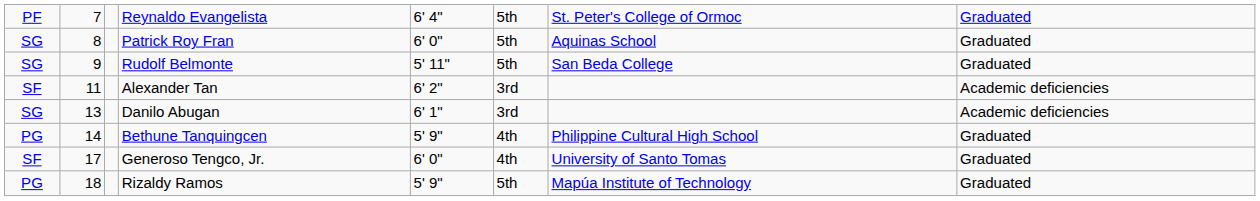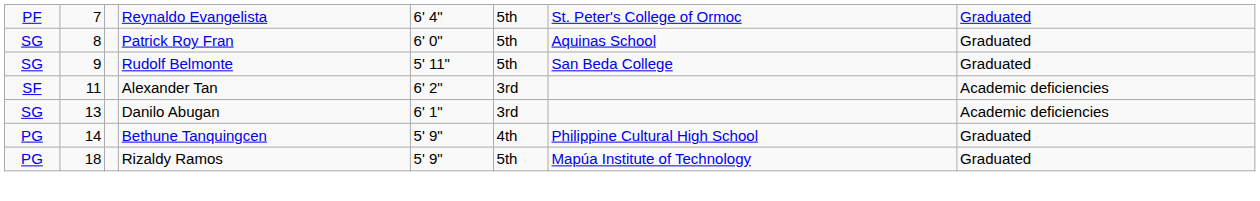 <table class=wikitable width=100% style=font-size:95%>
 <tr>
 <td align=center><a href='#'>PF</a></td>
 <td align=right>7</td>
 <td></td>
 <td><a href='#'>Reynaldo Evangelista</a></td>
 <td>6' 4"</td>
 <td>5th</td>
 <td><a href='#'>St. Peter's College of Ormoc</a></td>
 <td><a href='#'>Graduated</a></td>
 </tr>
 <tr>
 <td align=center><a href='#'>SG</a></td>
 <td align=right>8</td>
 <td></td>
 <td><a href='#'>Patrick Roy Fran</a></td>
 <td>6' 0"</td>
 <td>5th</td>
 <td><a href='#'>Aquinas School</a></td>
 <td>Graduated</td>
 </tr>
 <tr>
 <td align=center><a href='#'>SG</a></td>
 <td align=right>9</td>
 <td></td>
 <td><a href='#'>Rudolf Belmonte</a></td>
 <td>5' 11"</td>
 <td>5th</td>
 <td><a href='#'>San Beda College</a></td>
 <td>Graduated</td>
 </tr>
 <tr>
 <td align=center><a href='#'>SF</a></td>
 <td align=right>11</td>
 <td></td>
 <td>Alexander Tan</td>
 <td>6' 2"</td>
 <td>3rd</td>
 <td></td>
 <td>Academic deficiencies</td>
 </tr>
 <tr>
 <td align=center><a href='#'>SG</a></td>
 <td align=right>13</td>
 <td></td>
 <td>Danilo Abugan</td>
 <td>6' 1"</td>
 <td>3rd</td>
 <td></td>
 <td>Academic deficiencies</td>
 </tr>
 <tr>
 <td align=center><a href='#'>PG</a></td>
 <td align=right>14</td>
 <td></td>
 <td><a href='#'>Bethune Tanquingcen</a></td>
 <td>5' 9"</td>
 <td>4th</td>
 <td><a href='#'>Philippine Cultural High School</a></td>
 <td>Graduated</td>
 </tr>
 <tr>
-<td align=center><a href='#'>SF</a></td>
-<td align=right>17</td>
-<td></td>
-<td>Generoso Tengco, Jr.</td>
-<td>6' 0"</td>
-<td>4th</td>
-<td><a href='#'>University of Santo Tomas</a></td>
-<td>Graduated</td>
-</tr>
-<tr>
 <td align=center><a href='#'>PG</a></td>
 <td align=right>18</td>
 <td></td>
 <td>Rizaldy Ramos</td>
 <td>5' 9"</td>
 <td>5th</td>
 <td><a href='#'>Mapúa Institute of Technology</a></td>
 <td>Graduated</td>
 </tr>
 </table>
